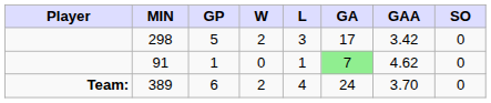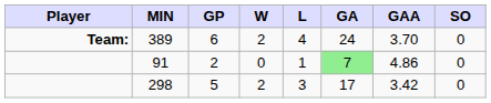 <table style="width:60%;" class="wikitable sortable">
 <tr>
 <th style="background:#ddf; width:10%;">Player</th>
 <th style="width:3%; background:#ddf;" title="Minutes played">MIN</th>
 <th style="width:3%; background:#ddf;" title="Games played in">GP</th>
 <th style="width:3%; background:#ddf;" title="Games played in">W</th>
 <th style="width:3%; background:#ddf;" title="Games played in">L</th>
 <th style="width:3%; background:#ddf;" title="Goals against">GA</th>
 <th style="width:3%; background:#ddf;" title="Goals against average">GAA</th>
 <th style="width:3%; background:#ddf;" title="Shut-outs">SO</th>
 </tr>
 <tr style="text-align:center;">
+<td style="text-align:right;"><strong>Team:</strong></td>
+<td>389</td>
+<td>6</td>
+<td>2</td>
+<td>4</td>
+<td>24</td>
+<td>3.70</td>
+<td>0</td>
+</tr>
+<tr style="text-align:center;">
+<td style="text-align:right;"></td>
+<td>91</td>
+<td>2</td>
+<td>0</td>
+<td>1</td>
+<td style="background: lightgreen;">7</td>
+<td>4.86</td>
+<td>0</td>
+</tr>
+<tr style="text-align:center;">
 <td style="text-align:right;"></td>
 <td>298</td>
 <td>5</td>
 <td>2</td>
 <td>3</td>
 <td>17</td>
 <td>3.42</td>
 <td>0</td>
 </tr>
-<tr style="text-align:center;">
-<td style="text-align:right;"></td>
-<td>91</td>
-<td>1</td>
-<td>0</td>
-<td>1</td>
-<td style="background: lightgreen;">7</td>
-<td>4.62</td>
-<td>0</td>
-</tr>
-<tr style="text-align:center;">
-<td style="text-align:right;"><strong>Team:</strong></td>
-<td>389</td>
-<td>6</td>
-<td>2</td>
-<td>4</td>
-<td>24</td>
-<td>3.70</td>
-<td>0</td>
-</tr>
 </table>
